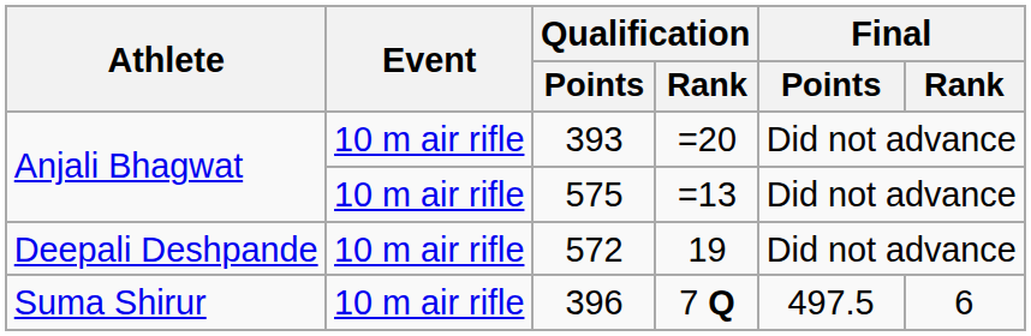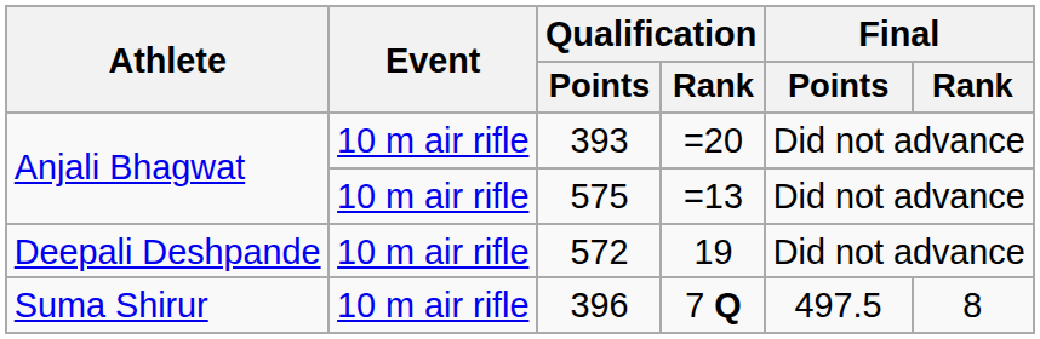 <table class="wikitable" style="font-size:90%">
 <tr>
 <th rowspan="2">Athlete</th>
 <th rowspan="2">Event</th>
 <th colspan=2>Qualification</th>
 <th colspan=2>Final</th>
 </tr>
 <tr style="font-size:95%">
 <th>Points</th>
 <th>Rank</th>
 <th>Points</th>
 <th>Rank</th>
 </tr>
 <tr align=center>
 <td align=left rowspan=2><a href='#'>Anjali Bhagwat</a></td>
 <td align=left><a href='#'>10 m air rifle</a></td>
 <td>393</td>
 <td>=20</td>
 <td colspan=2>Did not advance</td>
 </tr>
 <tr align=center>
 <td align=left><a href='#'>10 m air rifle</a></td>
 <td>575</td>
 <td>=13</td>
 <td colspan=2>Did not advance</td>
 </tr>
 <tr align=center>
 <td align=left><a href='#'>Deepali Deshpande</a></td>
 <td align=left><a href='#'>10 m air rifle</a></td>
 <td>572</td>
 <td>19</td>
 <td colspan=2>Did not advance</td>
 </tr>
 <tr align=center>
 <td align=left><a href='#'>Suma Shirur</a></td>
 <td align=left><a href='#'>10 m air rifle</a></td>
 <td>396</td>
 <td>7 <strong>Q</strong></td>
 <td>497.5</td>
-<td>6</td>
+<td>8</td>
 </tr>
 </table>
